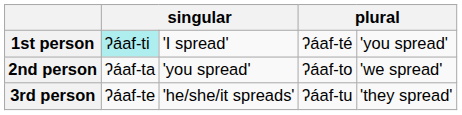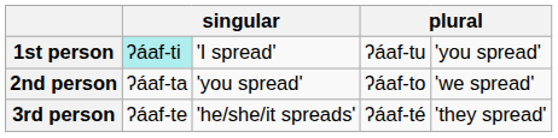 <table class="wikitable">
 <tr>
 <th></th>
 <th colspan="2">singular</th>
 <th colspan="2">plural</th>
 </tr>
 <tr>
 <th>1st person</th>
 <td style="background: paleturquoise;">ʔáaf-ti</td>
 <td>'I spread'</td>
-<td>ʔáaf-té</td>
+<td>ʔáaf-tu</td>
 <td>'you spread'</td>
 </tr>
 <tr>
 <th>2nd person</th>
 <td>ʔáaf-ta</td>
 <td>'you spread'</td>
 <td>ʔáaf-to</td>
 <td>'we spread'</td>
 </tr>
 <tr>
 <th>3rd person</th>
 <td>ʔáaf-te</td>
 <td>'he/she/it spreads'</td>
-<td>ʔáaf-tu</td>
+<td>ʔáaf-té</td>
 <td>'they spread'</td>
 </tr>
 </table>
